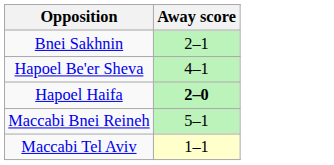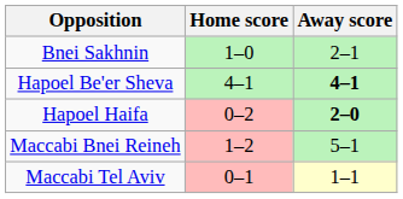 <table class="wikitable" style="text-align: center;">
 <tr>
 <th>Opposition</th>
+<th>Home score</th>
 <th>Away score</th>
 </tr>
 <tr>
 <td><a href='#'>Bnei Sakhnin</a></td>
+<td bgcolor=#BBF3BB>1–0</td>
 <td bgcolor=#BBF3BB>2–1</td>
 </tr>
 <tr>
 <td><a href='#'>Hapoel Be'er Sheva</a></td>
 <td bgcolor=#BBF3BB>4–1</td>
+<td bgcolor=#BBF3BB><strong>4–1</strong></td>
 </tr>
 <tr>
 <td><a href='#'>Hapoel Haifa</a></td>
+<td bgcolor=#FFBBBB>0–2</td>
 <td bgcolor=#BBF3BB><strong>2–0</strong></td>
 </tr>
 <tr>
 <td><a href='#'>Maccabi Bnei Reineh</a></td>
+<td bgcolor=#FFBBBB>1–2</td>
 <td bgcolor=#BBF3BB>5–1</td>
 </tr>
 <tr>
 <td><a href='#'>Maccabi Tel Aviv</a></td>
+<td bgcolor=#FFBBBB>0–1</td>
 <td bgcolor=#FFFFCC>1–1</td>
 </tr>
 </table>
